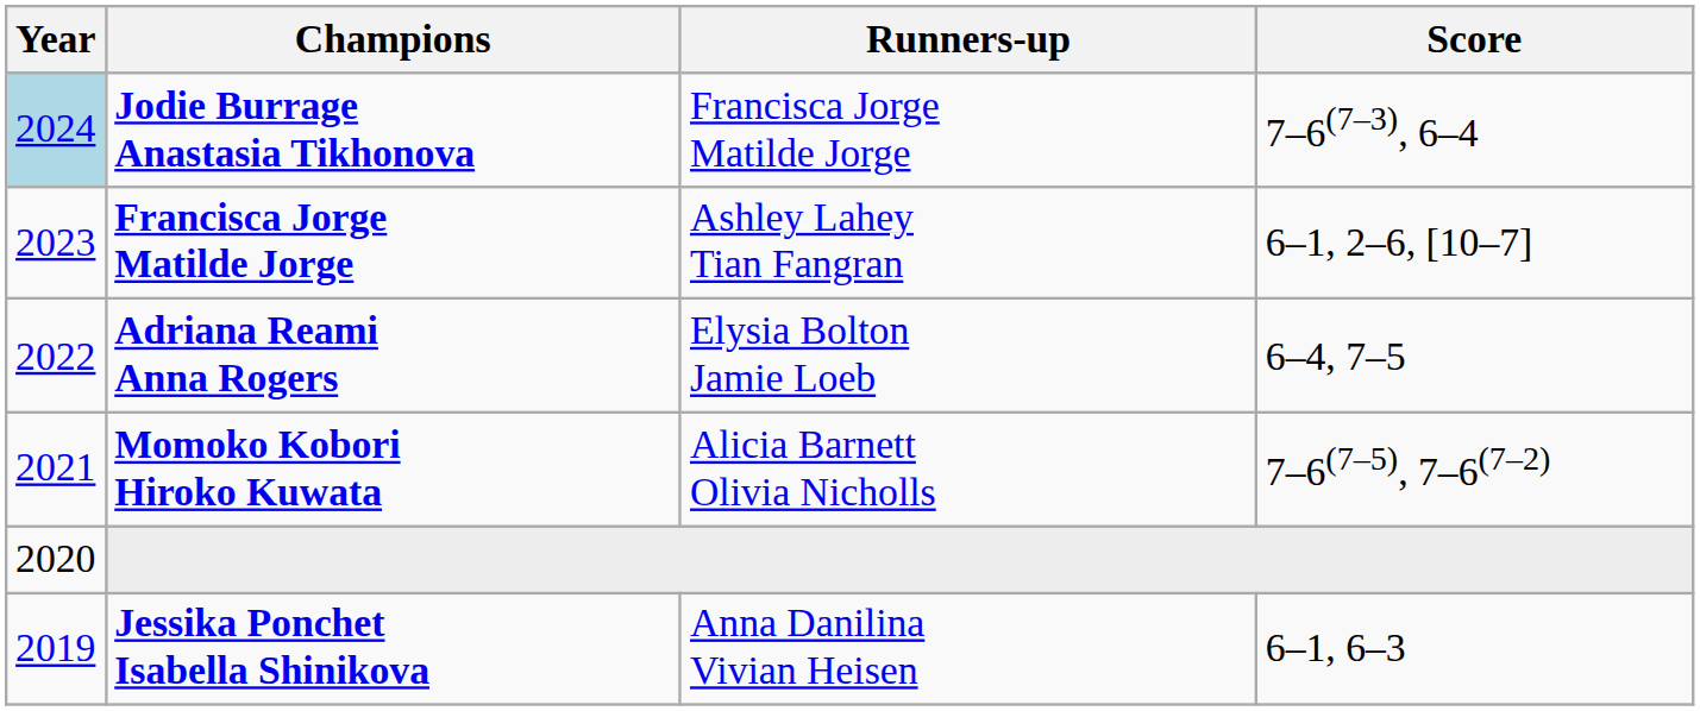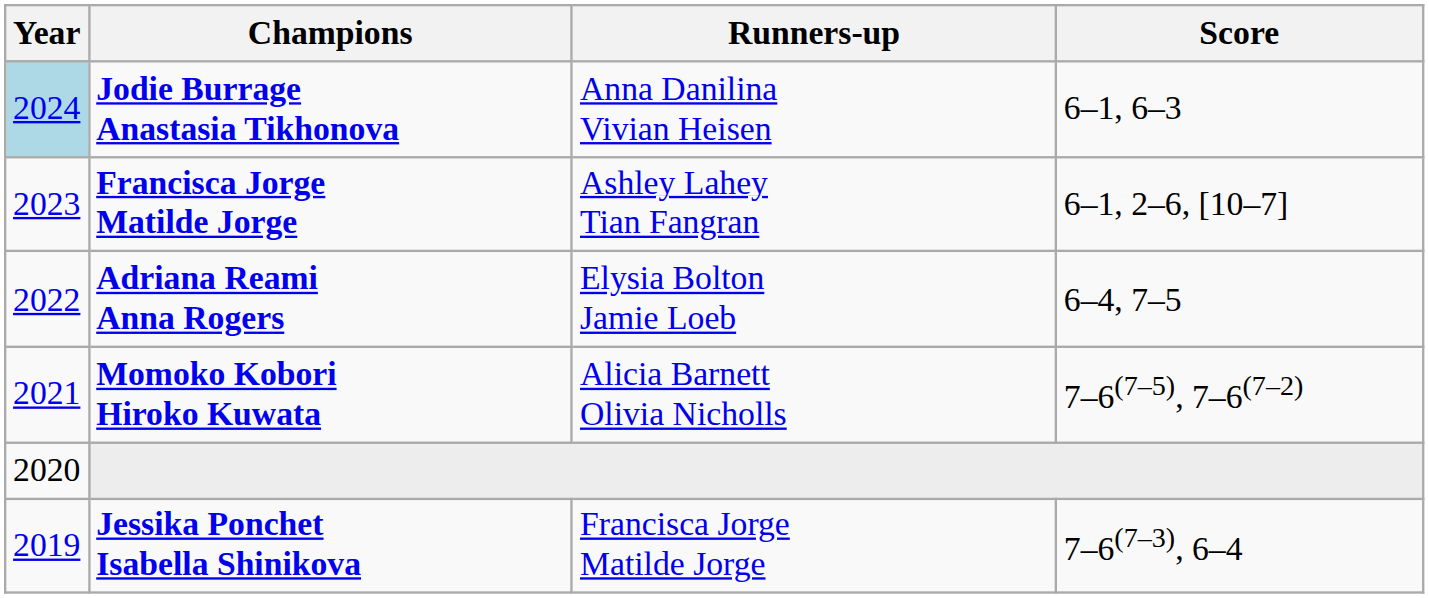 <table class="wikitable" style="font-size:90%">
 <tr>
 <th>Year</th>
 <th width="200">Champions</th>
 <th width="200">Runners-up</th>
 <th width="150">Score</th>
 </tr>
 <tr>
 <td style="background: lightblue;"><a href='#'>2024</a></td>
 <td><strong> <a href='#'>Jodie Burrage</a> <br>  <a href='#'>Anastasia Tikhonova</a></strong></td>
-<td> <a href='#'>Francisca Jorge</a> <br>  <a href='#'>Matilde Jorge</a></td>
-<td>7–6<sup>(7–3)</sup>, 6–4</td>
+<td> <a href='#'>Anna Danilina</a> <br>  <a href='#'>Vivian Heisen</a></td>
+<td>6–1, 6–3</td>
 </tr>
 <tr>
 <td><a href='#'>2023</a></td>
 <td><strong> <a href='#'>Francisca Jorge</a> <br>  <a href='#'>Matilde Jorge</a></strong></td>
 <td> <a href='#'>Ashley Lahey</a> <br>  <a href='#'>Tian Fangran</a></td>
 <td>6–1, 2–6, [10–7]</td>
 </tr>
 <tr>
 <td><a href='#'>2022</a></td>
 <td><strong> <a href='#'>Adriana Reami</a> <br>  <a href='#'>Anna Rogers</a></strong></td>
 <td> <a href='#'>Elysia Bolton</a> <br>  <a href='#'>Jamie Loeb</a></td>
 <td>6–4, 7–5</td>
 </tr>
 <tr>
 <td><a href='#'>2021</a></td>
 <td> <strong><a href='#'>Momoko Kobori</a></strong> <br>  <strong><a href='#'>Hiroko Kuwata</a></strong></td>
 <td> <a href='#'>Alicia Barnett</a> <br>  <a href='#'>Olivia Nicholls</a></td>
 <td>7–6<sup>(7–5)</sup>, 7–6<sup>(7–2)</sup></td>
 </tr>
 <tr>
 <td>2020</td>
 <td colspan=3 bgcolor="#ededed"></td>
 </tr>
 <tr>
 <td><a href='#'>2019</a></td>
 <td> <strong><a href='#'>Jessika Ponchet</a></strong> <br>  <strong><a href='#'>Isabella Shinikova</a></strong></td>
-<td> <a href='#'>Anna Danilina</a> <br>  <a href='#'>Vivian Heisen</a></td>
-<td>6–1, 6–3</td>
+<td> <a href='#'>Francisca Jorge</a> <br>  <a href='#'>Matilde Jorge</a></td>
+<td>7–6<sup>(7–3)</sup>, 6–4</td>
 </tr>
 </table>
